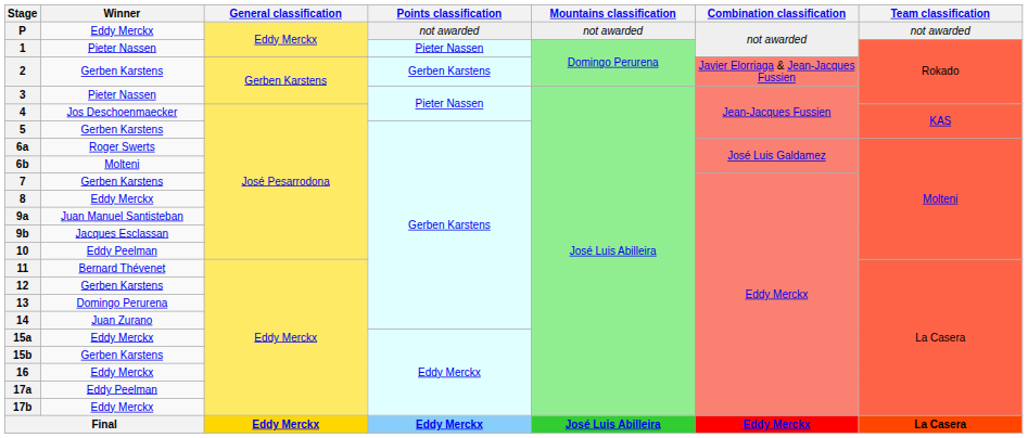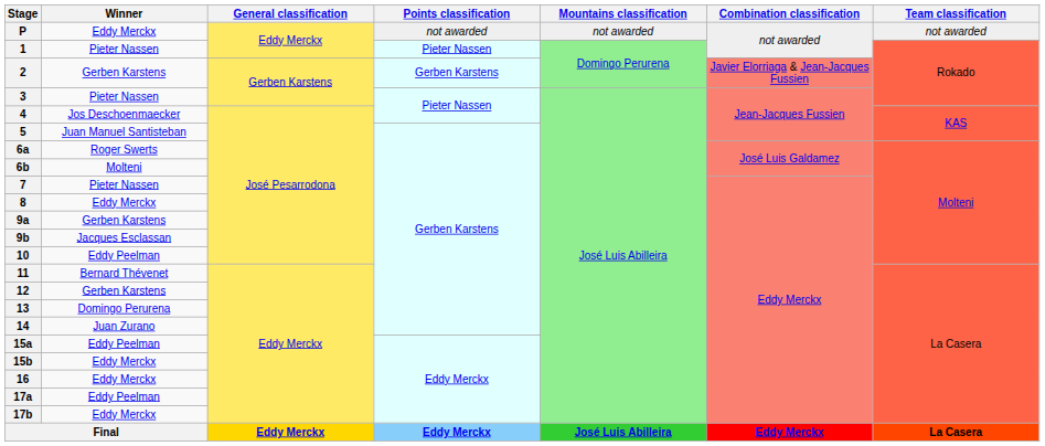 <table class="wikitable" style="text-align: center; font-size:smaller;">
 <tr style="background:#efefef;">
 <th style="width:1%;">Stage</th>
 <th style="width:15%;">Winner</th>
 <th style="width:15%;"><a href='#'>General classification</a><br></th>
 <th style="width:15%;"><a href='#'>Points classification</a><br></th>
 <th style="width:15%;"><a href='#'>Mountains classification</a><br></th>
 <th style="width:15%;"><a href='#'>Combination classification</a><br></th>
 <th style="width:15%;"><a href='#'>Team classification</a></th>
 </tr>
 <tr>
 <th>P</th>
 <td><a href='#'>Eddy Merckx</a></td>
 <td style="background:#FFEA66;" rowspan="2"><a href='#'>Eddy Merckx</a></td>
 <td style="background:#EFEFEF;" rowspan="1"><em>not awarded</em></td>
 <td style="background:#EFEFEF;" rowspan="1"><em>not awarded</em></td>
 <td style="background:#EFEFEF;" rowspan="2"><em>not awarded</em></td>
 <td style="background:#EFEFEF;" rowspan="1"><em>not awarded</em></td>
 </tr>
 <tr>
 <th>1</th>
 <td><a href='#'>Pieter Nassen</a></td>
 <td style="background:lightcyan;" rowspan="1"><a href='#'>Pieter Nassen</a></td>
 <td style="background:lightgreen;" rowspan="2"><a href='#'>Domingo Perurena</a></td>
 <td style="background:#FF6347;" rowspan="3">Rokado</td>
 </tr>
 <tr>
 <th>2</th>
 <td><a href='#'>Gerben Karstens</a></td>
 <td style="background:#FFEA66;" rowspan="2"><a href='#'>Gerben Karstens</a></td>
 <td style="background:lightcyan;" rowspan="1"><a href='#'>Gerben Karstens</a></td>
 <td style="background:salmon;" rowspan="1"><a href='#'>Javier Elorriaga</a> & <a href='#'>Jean-Jacques Fussien</a></td>
 </tr>
 <tr>
 <th>3</th>
 <td><a href='#'>Pieter Nassen</a></td>
 <td style="background:lightcyan;" rowspan="2"><a href='#'>Pieter Nassen</a></td>
 <td style="background:lightgreen;" rowspan="19"><a href='#'>José Luis Abilleira</a></td>
 <td style="background:salmon;" rowspan="3"><a href='#'>Jean-Jacques Fussien</a></td>
 </tr>
 <tr>
 <th>4</th>
 <td><a href='#'>Jos Deschoenmaecker</a></td>
 <td style="background:#FFEA66;" rowspan="9"><a href='#'>José Pesarrodona</a></td>
 <td style="background:#FF6347;" rowspan="2"><a href='#'>KAS</a></td>
 </tr>
 <tr>
 <th>5</th>
-<td><a href='#'>Gerben Karstens</a></td>
+<td><a href='#'>Juan Manuel Santisteban</a></td>
 <td style="background:lightcyan;" rowspan="12"><a href='#'>Gerben Karstens</a></td>
 </tr>
 <tr>
 <th>6a</th>
 <td><a href='#'>Roger Swerts</a></td>
 <td style="background:salmon;" rowspan="2"><a href='#'>José Luis Galdamez</a></td>
 <td style="background:#FF6347;" rowspan="7"><a href='#'>Molteni</a></td>
 </tr>
 <tr>
 <th>6b</th>
 <td><a href='#'>Molteni</a></td>
 </tr>
 <tr>
 <th>7</th>
-<td><a href='#'>Gerben Karstens</a></td>
+<td><a href='#'>Pieter Nassen</a></td>
 <td style="background:salmon;" rowspan="14"><a href='#'>Eddy Merckx</a></td>
 </tr>
 <tr>
 <th>8</th>
 <td><a href='#'>Eddy Merckx</a></td>
 </tr>
 <tr>
 <th>9a</th>
-<td><a href='#'>Juan Manuel Santisteban</a></td>
+<td><a href='#'>Gerben Karstens</a></td>
 </tr>
 <tr>
 <th>9b</th>
 <td><a href='#'>Jacques Esclassan</a></td>
 </tr>
 <tr>
 <th>10</th>
 <td><a href='#'>Eddy Peelman</a></td>
 </tr>
 <tr>
 <th>11</th>
 <td><a href='#'>Bernard Thévenet</a></td>
 <td style="background:#FFEA66;" rowspan="9"><a href='#'>Eddy Merckx</a></td>
 <td style="background:#FF6347;" rowspan="9">La Casera</td>
 </tr>
 <tr>
 <th>12</th>
 <td><a href='#'>Gerben Karstens</a></td>
 </tr>
 <tr>
 <th>13</th>
 <td><a href='#'>Domingo Perurena</a></td>
 </tr>
 <tr>
 <th>14</th>
 <td><a href='#'>Juan Zurano</a></td>
 </tr>
 <tr>
 <th>15a</th>
-<td><a href='#'>Eddy Merckx</a></td>
+<td><a href='#'>Eddy Peelman</a></td>
 <td style="background:lightcyan;" rowspan="5"><a href='#'>Eddy Merckx</a></td>
 </tr>
 <tr>
 <th>15b</th>
-<td><a href='#'>Gerben Karstens</a></td>
+<td><a href='#'>Eddy Merckx</a></td>
 </tr>
 <tr>
 <th>16</th>
 <td><a href='#'>Eddy Merckx</a></td>
 </tr>
 <tr>
 <th>17a</th>
 <td><a href='#'>Eddy Peelman</a></td>
 </tr>
 <tr>
 <th>17b</th>
 <td><a href='#'>Eddy Merckx</a></td>
 </tr>
 <tr>
 <th colspan=2><strong>Final</strong></th>
 <th style="background:gold;"><strong><a href='#'>Eddy Merckx</a></strong></th>
 <th style="background:LightSkyBlue;"><strong><a href='#'>Eddy Merckx</a></strong></th>
 <th style="background:#32CD32;"><strong><a href='#'>José Luis Abilleira</a></strong></th>
 <th style="background:red;"><a href='#'>Eddy Merckx</a></th>
 <th style="background:#FF4500;" rowspan="1"><strong>La Casera</strong></th>
 </tr>
 </table>
